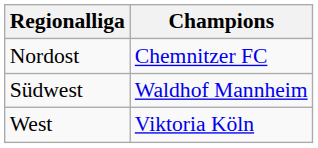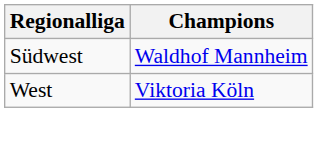 <table class="wikitable">
 <tr>
 <th>Regionalliga</th>
 <th>Champions</th>
-</tr>
-<tr>
-<td>Nordost</td>
-<td><a href='#'>Chemnitzer FC</a></td>
 </tr>
 <tr>
 <td>Südwest</td>
 <td><a href='#'>Waldhof Mannheim</a></td>
 </tr>
 <tr>
 <td>West</td>
 <td><a href='#'>Viktoria Köln</a></td>
 </tr>
 </table>
